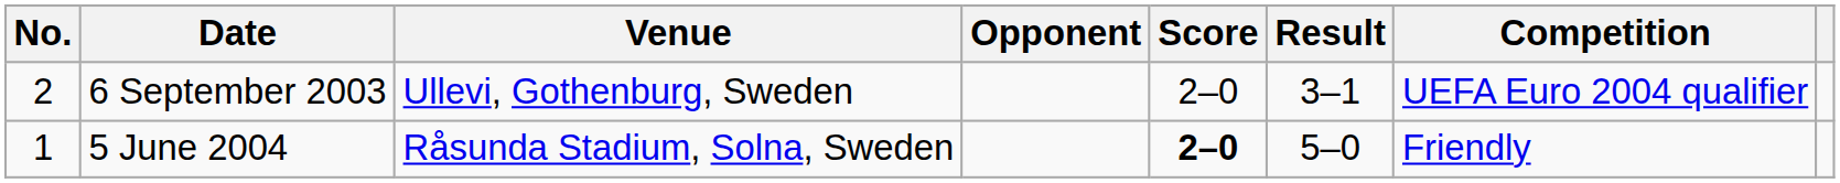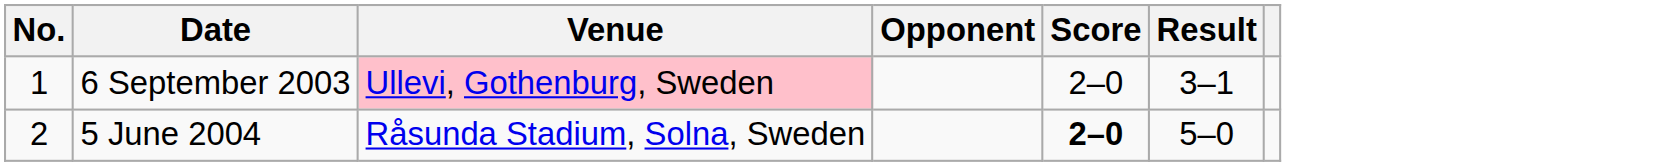 <table class="wikitable sortable">
 <tr>
 <th scope="col">No.</th>
 <th scope="col">Date</th>
 <th scope="col">Venue</th>
 <th scope="col">Opponent</th>
 <th scope="col">Score</th>
 <th scope="col">Result</th>
-<th scope="col">Competition</th>
 <th scope="col" class="unsortable"></th>
 </tr>
 <tr>
-<td style="text-align:center;">2</td>
+<td style="text-align:center;">1</td>
 <td>6 September 2003</td>
-<td><a href='#'>Ullevi</a>, <a href='#'>Gothenburg</a>, Sweden</td>
+<td style="background: pink;"><a href='#'>Ullevi</a>, <a href='#'>Gothenburg</a>, Sweden</td>
 <td></td>
 <td style="text-align:center;">2–0</td>
 <td style="text-align:center;">3–1</td>
-<td><a href='#'>UEFA Euro 2004 qualifier</a></td>
 <td></td>
 </tr>
 <tr>
-<td style="text-align:center;">1</td>
+<td style="text-align:center;">2</td>
 <td>5 June 2004</td>
 <td><a href='#'>Råsunda Stadium</a>, <a href='#'>Solna</a>, Sweden</td>
 <td></td>
 <td style="text-align:center;"><strong>2–0</strong></td>
 <td style="text-align:center;">5–0</td>
-<td><a href='#'>Friendly</a></td>
 <td></td>
 </tr>
 </table>
